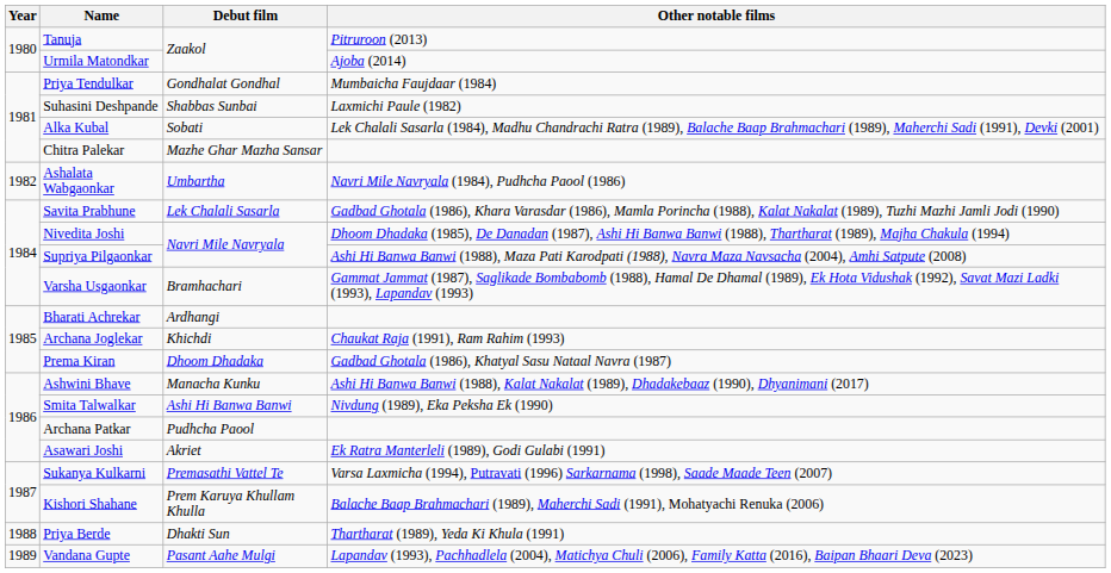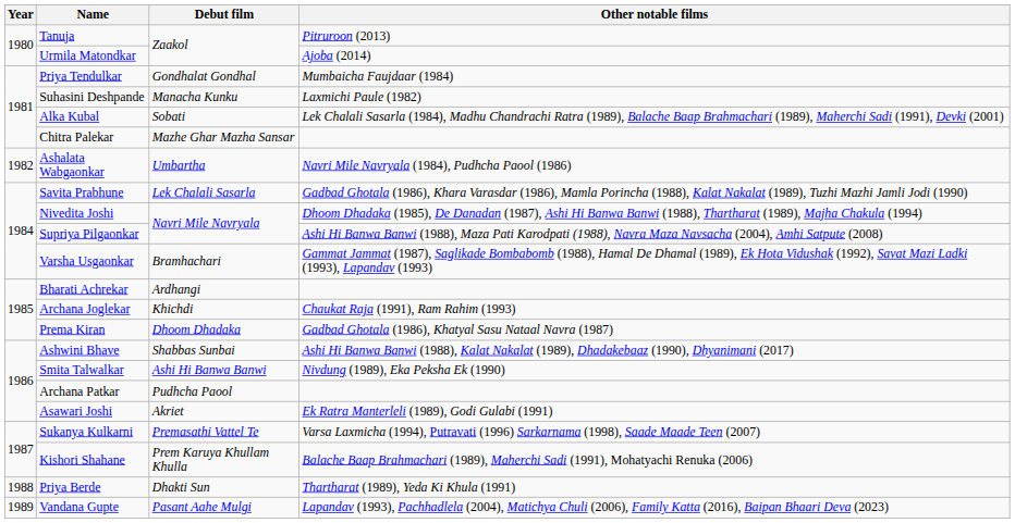 <table class="wikitable">
 <tr>
 <th>Year</th>
 <th>Name</th>
 <th>Debut film</th>
 <th>Other notable films</th>
 </tr>
 <tr>
 <td rowspan="2">1980</td>
 <td><a href='#'>Tanuja</a></td>
 <td rowspan="2"><em>Zaakol</em></td>
 <td><em><a href='#'>Pitruroon</a></em> (2013)</td>
 </tr>
 <tr>
 <td><a href='#'>Urmila Matondkar</a></td>
 <td><em><a href='#'>Ajoba</a></em> (2014)</td>
 </tr>
 <tr>
 <td rowspan="4">1981</td>
 <td><a href='#'>Priya Tendulkar</a></td>
 <td><em>Gondhalat Gondhal</em></td>
 <td><em>Mumbaicha Faujdaar</em> (1984)</td>
 </tr>
 <tr>
 <td>Suhasini Deshpande</td>
-<td><em>Shabbas Sunbai</em></td>
+<td><em>Manacha Kunku</em></td>
 <td><em>Laxmichi Paule</em> (1982)</td>
 </tr>
 <tr>
 <td><a href='#'>Alka Kubal</a></td>
 <td><em>Sobati</em></td>
 <td><em>Lek Chalali Sasarla</em> (1984), <em>Madhu Chandrachi Ratra</em> (1989), <em><a href='#'>Balache Baap Brahmachari</a></em> (1989), <em><a href='#'>Maherchi Sadi</a></em> (1991), <em><a href='#'>Devki</a></em> (2001)</td>
 </tr>
 <tr>
 <td>Chitra Palekar</td>
 <td><em>Mazhe Ghar Mazha Sansar</em></td>
 <td></td>
 </tr>
 <tr>
 <td>1982</td>
 <td><a href='#'>Ashalata Wabgaonkar</a></td>
 <td><em><a href='#'>Umbartha</a></em></td>
 <td><em><a href='#'>Navri Mile Navryala</a></em> (1984), <em>Pudhcha Paool</em> (1986)</td>
 </tr>
 <tr>
 <td rowspan="4">1984</td>
 <td><a href='#'>Savita Prabhune</a></td>
 <td><em><a href='#'>Lek Chalali Sasarla</a></em></td>
 <td><em><a href='#'>Gadbad Ghotala</a></em> (1986), <em>Khara Varasdar</em> (1986), <em>Mamla Porincha</em> (1988), <em><a href='#'>Kalat Nakalat</a></em> (1989), <em>Tuzhi Mazhi Jamli Jodi</em> (1990)</td>
 </tr>
 <tr>
 <td><a href='#'>Nivedita Joshi</a></td>
 <td rowspan="2"><em><a href='#'>Navri Mile Navryala</a></em></td>
 <td><em><a href='#'>Dhoom Dhadaka</a></em> (1985), <em><a href='#'>De Danadan</a></em> (1987), <em><a href='#'>Ashi Hi Banwa Banwi</a></em> (1988), <em><a href='#'>Thartharat</a></em> (1989), <em><a href='#'>Majha Chakula</a></em> (1994)</td>
 </tr>
 <tr>
 <td><a href='#'>Supriya Pilgaonkar</a></td>
 <td><em><a href='#'>Ashi Hi Banwa Banwi</a></em> (1988), <em>Maza Pati Karodpati (1988), <a href='#'>Navra Maza Navsacha</a></em> (2004), <em><a href='#'>Amhi Satpute</a></em> (2008)</td>
 </tr>
 <tr>
 <td><a href='#'>Varsha Usgaonkar</a></td>
 <td><em>Bramhachari</em></td>
 <td><em><a href='#'>Gammat Jammat</a></em> (1987), <em><a href='#'>Saglikade Bombabomb</a></em> (1988), <em>Hamal De Dhamal</em> (1989), <em><a href='#'>Ek Hota Vidushak</a></em> (1992), <em><a href='#'>Savat Mazi Ladki</a></em> (1993), <em><a href='#'>Lapandav</a></em> (1993)</td>
 </tr>
 <tr>
 <td rowspan="3">1985</td>
 <td><a href='#'>Bharati Achrekar</a></td>
 <td><em>Ardhangi</em></td>
 <td></td>
 </tr>
 <tr>
 <td><a href='#'>Archana Joglekar</a></td>
 <td><em>Khichdi</em></td>
 <td><em><a href='#'>Chaukat Raja</a></em> (1991), <em>Ram Rahim</em> (1993)</td>
 </tr>
 <tr>
 <td><a href='#'>Prema Kiran</a></td>
 <td><em><a href='#'>Dhoom Dhadaka</a></em></td>
 <td><em><a href='#'>Gadbad Ghotala</a></em> (1986), <em>Khatyal Sasu Nataal Navra</em> (1987)</td>
 </tr>
 <tr>
 <td rowspan="4">1986</td>
 <td><a href='#'>Ashwini Bhave</a></td>
-<td><em>Manacha Kunku</em></td>
+<td><em>Shabbas Sunbai</em></td>
 <td><em><a href='#'>Ashi Hi Banwa Banwi</a></em> (1988), <em><a href='#'>Kalat Nakalat</a></em> (1989), <em><a href='#'>Dhadakebaaz</a></em> (1990), <em><a href='#'>Dhyanimani</a></em> (2017)</td>
 </tr>
 <tr>
 <td><a href='#'>Smita Talwalkar</a></td>
 <td><em><a href='#'>Ashi Hi Banwa Banwi</a></em></td>
 <td><em><a href='#'>Nivdung</a></em> (1989), <em>Eka Peksha Ek</em> (1990)</td>
 </tr>
 <tr>
 <td>Archana Patkar</td>
 <td><em>Pudhcha Paool</em></td>
 <td></td>
 </tr>
 <tr>
 <td><a href='#'>Asawari Joshi</a></td>
 <td><em>Akriet</em></td>
 <td><em><a href='#'>Ek Ratra Manterleli</a></em> (1989), <em>Godi Gulabi</em> (1991)</td>
 </tr>
 <tr>
 <td rowspan="2">1987</td>
 <td><a href='#'>Sukanya Kulkarni</a></td>
 <td><em><a href='#'>Premasathi Vattel Te</a></em></td>
 <td><em>Varsa Laxmicha</em> (1994), <a href='#'>Putravati</a> (1996) <em><a href='#'>Sarkarnama</a></em> (1998), <em><a href='#'>Saade Maade Teen</a></em> (2007)</td>
 </tr>
 <tr>
 <td><a href='#'>Kishori Shahane</a></td>
 <td><em>Prem Karuya Khullam Khulla</em></td>
 <td><em><a href='#'>Balache Baap Brahmachari</a></em> (1989), <em><a href='#'>Maherchi Sadi</a></em> (1991), Mohatyachi Renuka (2006)</td>
 </tr>
 <tr>
 <td>1988</td>
 <td><a href='#'>Priya Berde</a></td>
 <td><em>Dhakti Sun</em></td>
 <td><em><a href='#'>Thartharat</a></em> (1989), <em>Yeda Ki Khula</em> (1991)</td>
 </tr>
 <tr>
 <td>1989</td>
 <td><a href='#'>Vandana Gupte</a></td>
 <td><a href='#'><em>Pasant Aahe Mulgi</em></a></td>
 <td><em><a href='#'>Lapandav</a></em> (1993), <em><a href='#'>Pachhadlela</a></em> (2004), <em><a href='#'>Matichya Chuli</a></em> (2006), <em><a href='#'>Family Katta</a></em> (2016), <em><a href='#'>Baipan Bhaari Deva</a></em> (2023)</td>
 </tr>
 </table>
